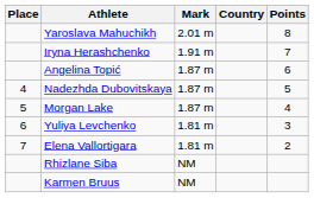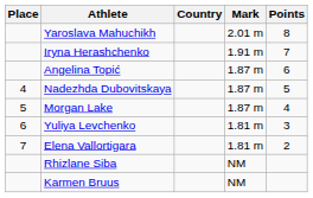 <table class="wikitable">
 <tr>
 <th>Place</th>
 <th>Athlete</th>
+<th>Country</th>
 <th>Mark</th>
-<th>Country</th>
 <th>Points</th>
 </tr>
 <tr>
 <td align=center></td>
 <td><a href='#'>Yaroslava Mahuchikh</a></td>
+<td></td>
 <td>2.01 m</td>
-<td></td>
 <td align=center>8</td>
 </tr>
 <tr>
 <td align=center></td>
 <td><a href='#'>Iryna Herashchenko</a></td>
+<td></td>
 <td>1.91 m</td>
-<td></td>
 <td align=center>7</td>
 </tr>
 <tr>
 <td align=center></td>
 <td><a href='#'>Angelina Topić</a></td>
+<td></td>
 <td>1.87 m</td>
-<td></td>
 <td align=center>6</td>
 </tr>
 <tr>
 <td align=center>4</td>
 <td><a href='#'>Nadezhda Dubovitskaya</a></td>
+<td></td>
 <td>1.87 m</td>
-<td></td>
 <td align=center>5</td>
 </tr>
 <tr>
 <td align=center>5</td>
 <td><a href='#'>Morgan Lake</a></td>
+<td></td>
 <td>1.87 m</td>
-<td></td>
 <td align=center>4</td>
 </tr>
 <tr>
 <td align=center>6</td>
 <td><a href='#'>Yuliya Levchenko</a></td>
+<td></td>
 <td>1.81 m</td>
-<td></td>
 <td align=center>3</td>
 </tr>
 <tr>
 <td align=center>7</td>
 <td><a href='#'>Elena Vallortigara</a></td>
+<td></td>
 <td>1.81 m</td>
-<td></td>
 <td align=center>2</td>
 </tr>
 <tr>
 <td align=center></td>
 <td><a href='#'>Rhizlane Siba</a></td>
+<td></td>
 <td>NM</td>
-<td></td>
 <td align=center></td>
 </tr>
 <tr>
 <td align=center></td>
 <td><a href='#'>Karmen Bruus</a></td>
+<td></td>
 <td>NM</td>
-<td></td>
 <td align=center></td>
 </tr>
 </table>
